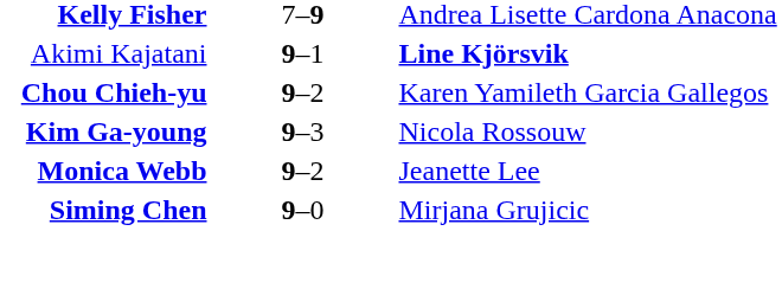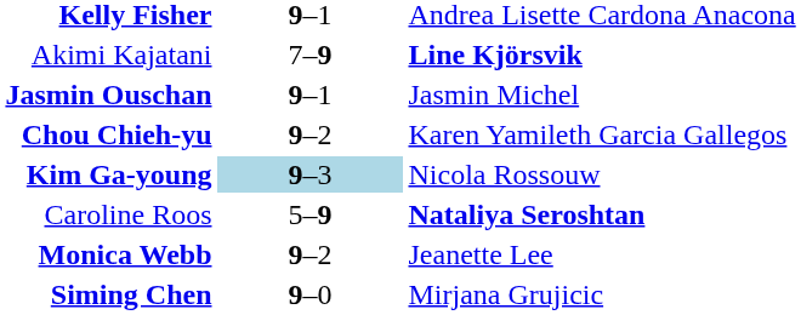 <table>
 <tr>
 <th width=350></th>
 <th width=100></th>
 <th width=350></th>
 </tr>
 <tr>
 <td align=right><strong><a href='#'>Kelly Fisher</a></strong> </td>
-<td align=center>7–<strong>9</strong></td>
+<td align=center><strong>9</strong>–1</td>
 <td>  <a href='#'>Andrea Lisette Cardona Anacona</a></td>
 </tr>
 <tr>
 <td align=right><a href='#'>Akimi Kajatani</a> </td>
+<td align=center>7–<strong>9</strong></td>
+<td>  <strong><a href='#'>Line Kjörsvik</a></strong></td>
+</tr>
+<tr>
+<td align=right><strong><a href='#'>Jasmin Ouschan</a></strong> </td>
 <td align=center><strong>9</strong>–1</td>
-<td>  <strong><a href='#'>Line Kjörsvik</a></strong></td>
+<td>  <a href='#'>Jasmin Michel</a></td>
 </tr>
 <tr>
 <td align=right><strong><a href='#'>Chou Chieh-yu</a></strong> </td>
 <td align=center><strong>9</strong>–2</td>
 <td>  <a href='#'>Karen Yamileth Garcia Gallegos</a></td>
 </tr>
 <tr>
 <td align=right><strong><a href='#'>Kim Ga-young</a></strong> </td>
-<td align=center><strong>9</strong>–3</td>
+<td align=center style="background: lightblue;"><strong>9</strong>–3</td>
 <td>  <a href='#'>Nicola Rossouw</a></td>
+</tr>
+<tr>
+<td align=right><a href='#'>Caroline Roos</a> </td>
+<td align=center>5–<strong>9</strong></td>
+<td>  <strong><a href='#'>Nataliya Seroshtan</a></strong></td>
 </tr>
 <tr>
 <td align=right><strong><a href='#'>Monica Webb</a></strong> </td>
 <td align=center><strong>9</strong>–2</td>
 <td>  <a href='#'>Jeanette Lee</a></td>
 </tr>
 <tr>
 <td align=right><strong><a href='#'>Siming Chen</a></strong> </td>
 <td align=center><strong>9</strong>–0</td>
 <td>  <a href='#'>Mirjana Grujicic</a></td>
 </tr>
 </table>
